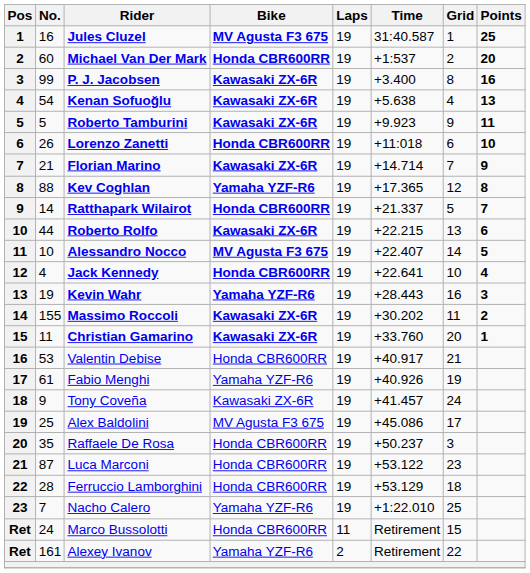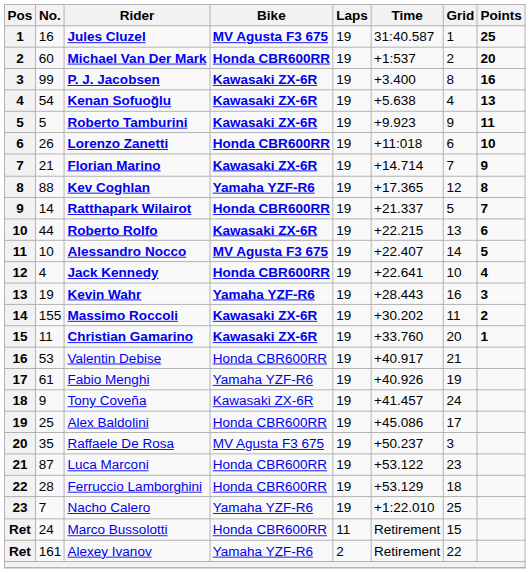 <table class="wikitable" style="font-size: 95%;">
 <tr>
 <th>Pos</th>
 <th>No.</th>
 <th>Rider</th>
 <th>Bike</th>
 <th>Laps</th>
 <th>Time</th>
 <th>Grid</th>
 <th>Points</th>
 </tr>
 <tr>
 <th>1</th>
 <td>16</td>
 <td> <strong><a href='#'>Jules Cluzel</a></strong></td>
 <td><strong><a href='#'>MV Agusta F3 675</a></strong></td>
 <td>19</td>
 <td>31:40.587</td>
 <td>1</td>
 <td><strong>25</strong></td>
 </tr>
 <tr>
 <th>2</th>
 <td>60</td>
 <td> <strong><a href='#'>Michael Van Der Mark</a></strong></td>
 <td><strong><a href='#'>Honda CBR600RR</a></strong></td>
 <td>19</td>
 <td>+1:537</td>
 <td>2</td>
 <td><strong>20</strong></td>
 </tr>
 <tr>
 <th>3</th>
 <td>99</td>
 <td> <strong><a href='#'>P. J. Jacobsen</a></strong></td>
 <td><strong><a href='#'>Kawasaki ZX-6R</a></strong></td>
 <td>19</td>
 <td>+3.400</td>
 <td>8</td>
 <td><strong>16</strong></td>
 </tr>
 <tr>
 <th>4</th>
 <td>54</td>
 <td> <strong><a href='#'>Kenan Sofuoğlu</a></strong></td>
 <td><strong><a href='#'>Kawasaki ZX-6R</a></strong></td>
 <td>19</td>
 <td>+5.638</td>
 <td>4</td>
 <td><strong>13</strong></td>
 </tr>
 <tr>
 <th>5</th>
 <td>5</td>
 <td> <strong><a href='#'>Roberto Tamburini</a></strong></td>
 <td><strong><a href='#'>Kawasaki ZX-6R</a></strong></td>
 <td>19</td>
 <td>+9.923</td>
 <td>9</td>
 <td><strong>11</strong></td>
 </tr>
 <tr>
 <th>6</th>
 <td>26</td>
 <td> <strong><a href='#'>Lorenzo Zanetti</a></strong></td>
 <td><strong><a href='#'>Honda CBR600RR</a></strong></td>
 <td>19</td>
 <td>+11:018</td>
 <td>6</td>
 <td><strong>10</strong></td>
 </tr>
 <tr>
 <th>7</th>
 <td>21</td>
 <td> <strong><a href='#'>Florian Marino</a></strong></td>
 <td><strong><a href='#'>Kawasaki ZX-6R</a></strong></td>
 <td>19</td>
 <td>+14.714</td>
 <td>7</td>
 <td><strong>9</strong></td>
 </tr>
 <tr>
 <th>8</th>
 <td>88</td>
 <td> <strong><a href='#'>Kev Coghlan</a></strong></td>
 <td><strong><a href='#'>Yamaha YZF-R6</a></strong></td>
 <td>19</td>
 <td>+17.365</td>
 <td>12</td>
 <td><strong>8</strong></td>
 </tr>
 <tr>
 <th>9</th>
 <td>14</td>
 <td> <strong><a href='#'>Ratthapark Wilairot</a></strong></td>
 <td><strong><a href='#'>Honda CBR600RR</a></strong></td>
 <td>19</td>
 <td>+21.337</td>
 <td>5</td>
 <td><strong>7</strong></td>
 </tr>
 <tr>
 <th>10</th>
 <td>44</td>
 <td> <strong><a href='#'>Roberto Rolfo</a></strong></td>
 <td><strong><a href='#'>Kawasaki ZX-6R</a></strong></td>
 <td>19</td>
 <td>+22.215</td>
 <td>13</td>
 <td><strong>6</strong></td>
 </tr>
 <tr>
 <th>11</th>
 <td>10</td>
 <td> <strong><a href='#'>Alessandro Nocco</a></strong></td>
 <td><strong><a href='#'>MV Agusta F3 675</a></strong></td>
 <td>19</td>
 <td>+22.407</td>
 <td>14</td>
 <td><strong>5</strong></td>
 </tr>
 <tr>
 <th>12</th>
 <td>4</td>
 <td> <strong><a href='#'>Jack Kennedy</a></strong></td>
 <td><strong><a href='#'>Honda CBR600RR</a></strong></td>
 <td>19</td>
 <td>+22.641</td>
 <td>10</td>
 <td><strong>4</strong></td>
 </tr>
 <tr>
 <th>13</th>
 <td>19</td>
 <td> <strong><a href='#'>Kevin Wahr</a></strong></td>
 <td><strong><a href='#'>Yamaha YZF-R6</a></strong></td>
 <td>19</td>
 <td>+28.443</td>
 <td>16</td>
 <td><strong>3</strong></td>
 </tr>
 <tr>
 <th>14</th>
 <td>155</td>
 <td> <strong><a href='#'>Massimo Roccoli</a></strong></td>
 <td><strong><a href='#'>Kawasaki ZX-6R</a></strong></td>
 <td>19</td>
 <td>+30.202</td>
 <td>11</td>
 <td><strong>2</strong></td>
 </tr>
 <tr>
 <th>15</th>
 <td>11</td>
 <td> <strong><a href='#'>Christian Gamarino</a></strong></td>
 <td><strong><a href='#'>Kawasaki ZX-6R</a></strong></td>
 <td>19</td>
 <td>+33.760</td>
 <td>20</td>
 <td><strong>1</strong></td>
 </tr>
 <tr>
 <th>16</th>
 <td>53</td>
 <td> <a href='#'>Valentin Debise</a></td>
 <td><a href='#'>Honda CBR600RR</a></td>
 <td>19</td>
 <td>+40.917</td>
 <td>21</td>
 <td></td>
 </tr>
 <tr>
 <th>17</th>
 <td>61</td>
 <td> <a href='#'>Fabio Menghi</a></td>
 <td><a href='#'>Yamaha YZF-R6</a></td>
 <td>19</td>
 <td>+40.926</td>
 <td>19</td>
 <td></td>
 </tr>
 <tr>
 <th>18</th>
 <td>9</td>
 <td> <a href='#'>Tony Coveña</a></td>
 <td><a href='#'>Kawasaki ZX-6R</a></td>
 <td>19</td>
 <td>+41.457</td>
 <td>24</td>
 <td></td>
 </tr>
 <tr>
 <th>19</th>
 <td>25</td>
 <td> <a href='#'>Alex Baldolini</a></td>
-<td><a href='#'>MV Agusta F3 675</a></td>
+<td><a href='#'>Honda CBR600RR</a></td>
 <td>19</td>
 <td>+45.086</td>
 <td>17</td>
 <td></td>
 </tr>
 <tr>
 <th>20</th>
 <td>35</td>
 <td> <a href='#'>Raffaele De Rosa</a></td>
-<td><a href='#'>Honda CBR600RR</a></td>
+<td><a href='#'>MV Agusta F3 675</a></td>
 <td>19</td>
 <td>+50.237</td>
 <td>3</td>
 <td></td>
 </tr>
 <tr>
 <th>21</th>
 <td>87</td>
 <td> <a href='#'>Luca Marconi</a></td>
 <td><a href='#'>Honda CBR600RR</a></td>
 <td>19</td>
 <td>+53.122</td>
 <td>23</td>
 <td></td>
 </tr>
 <tr>
 <th>22</th>
 <td>28</td>
 <td> <a href='#'>Ferruccio Lamborghini</a></td>
 <td><a href='#'>Honda CBR600RR</a></td>
 <td>19</td>
 <td>+53.129</td>
 <td>18</td>
 <td></td>
 </tr>
 <tr>
 <th>23</th>
 <td>7</td>
 <td> <a href='#'>Nacho Calero</a></td>
 <td><a href='#'>Yamaha YZF-R6</a></td>
 <td>19</td>
 <td>+1:22.010</td>
 <td>25</td>
 <td></td>
 </tr>
 <tr>
 <th>Ret</th>
 <td>24</td>
 <td> <a href='#'>Marco Bussolotti</a></td>
 <td><a href='#'>Honda CBR600RR</a></td>
 <td>11</td>
 <td>Retirement</td>
 <td>15</td>
 <td></td>
 </tr>
 <tr>
 <th>Ret</th>
 <td>161</td>
 <td> <a href='#'>Alexey Ivanov</a></td>
 <td><a href='#'>Yamaha YZF-R6</a></td>
 <td>2</td>
 <td>Retirement</td>
 <td>22</td>
 <td></td>
 </tr>
 <tr>
 <th colspan=8></th>
 </tr>
 <tr>
 </tr>
 </table>
